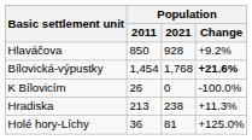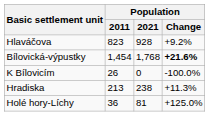 <table class="wikitable sortable">
 <tr>
 <th rowspan=2>Basic settlement unit</th>
 <th colspan=3>Population</th>
 </tr>
 <tr>
 <th>2011</th>
 <th>2021</th>
 <th>Change</th>
 </tr>
 <tr>
 <td>Hlaváčova</td>
-<td>850</td>
+<td>823</td>
 <td>928</td>
 <td>+9.2%</td>
 </tr>
 <tr>
 <td>Bílovická-výpustky</td>
 <td>1,454</td>
 <td>1,768</td>
 <td><strong>+21.6%</strong></td>
 </tr>
 <tr>
 <td>K Bílovicím</td>
 <td>26</td>
 <td>0</td>
 <td>-100.0%</td>
 </tr>
 <tr>
 <td>Hradiska</td>
 <td>213</td>
 <td>238</td>
 <td>+11.3%</td>
 </tr>
 <tr>
 <td>Holé hory-Líchy</td>
 <td>36</td>
 <td>81</td>
 <td>+125.0%</td>
 </tr>
 </table>
